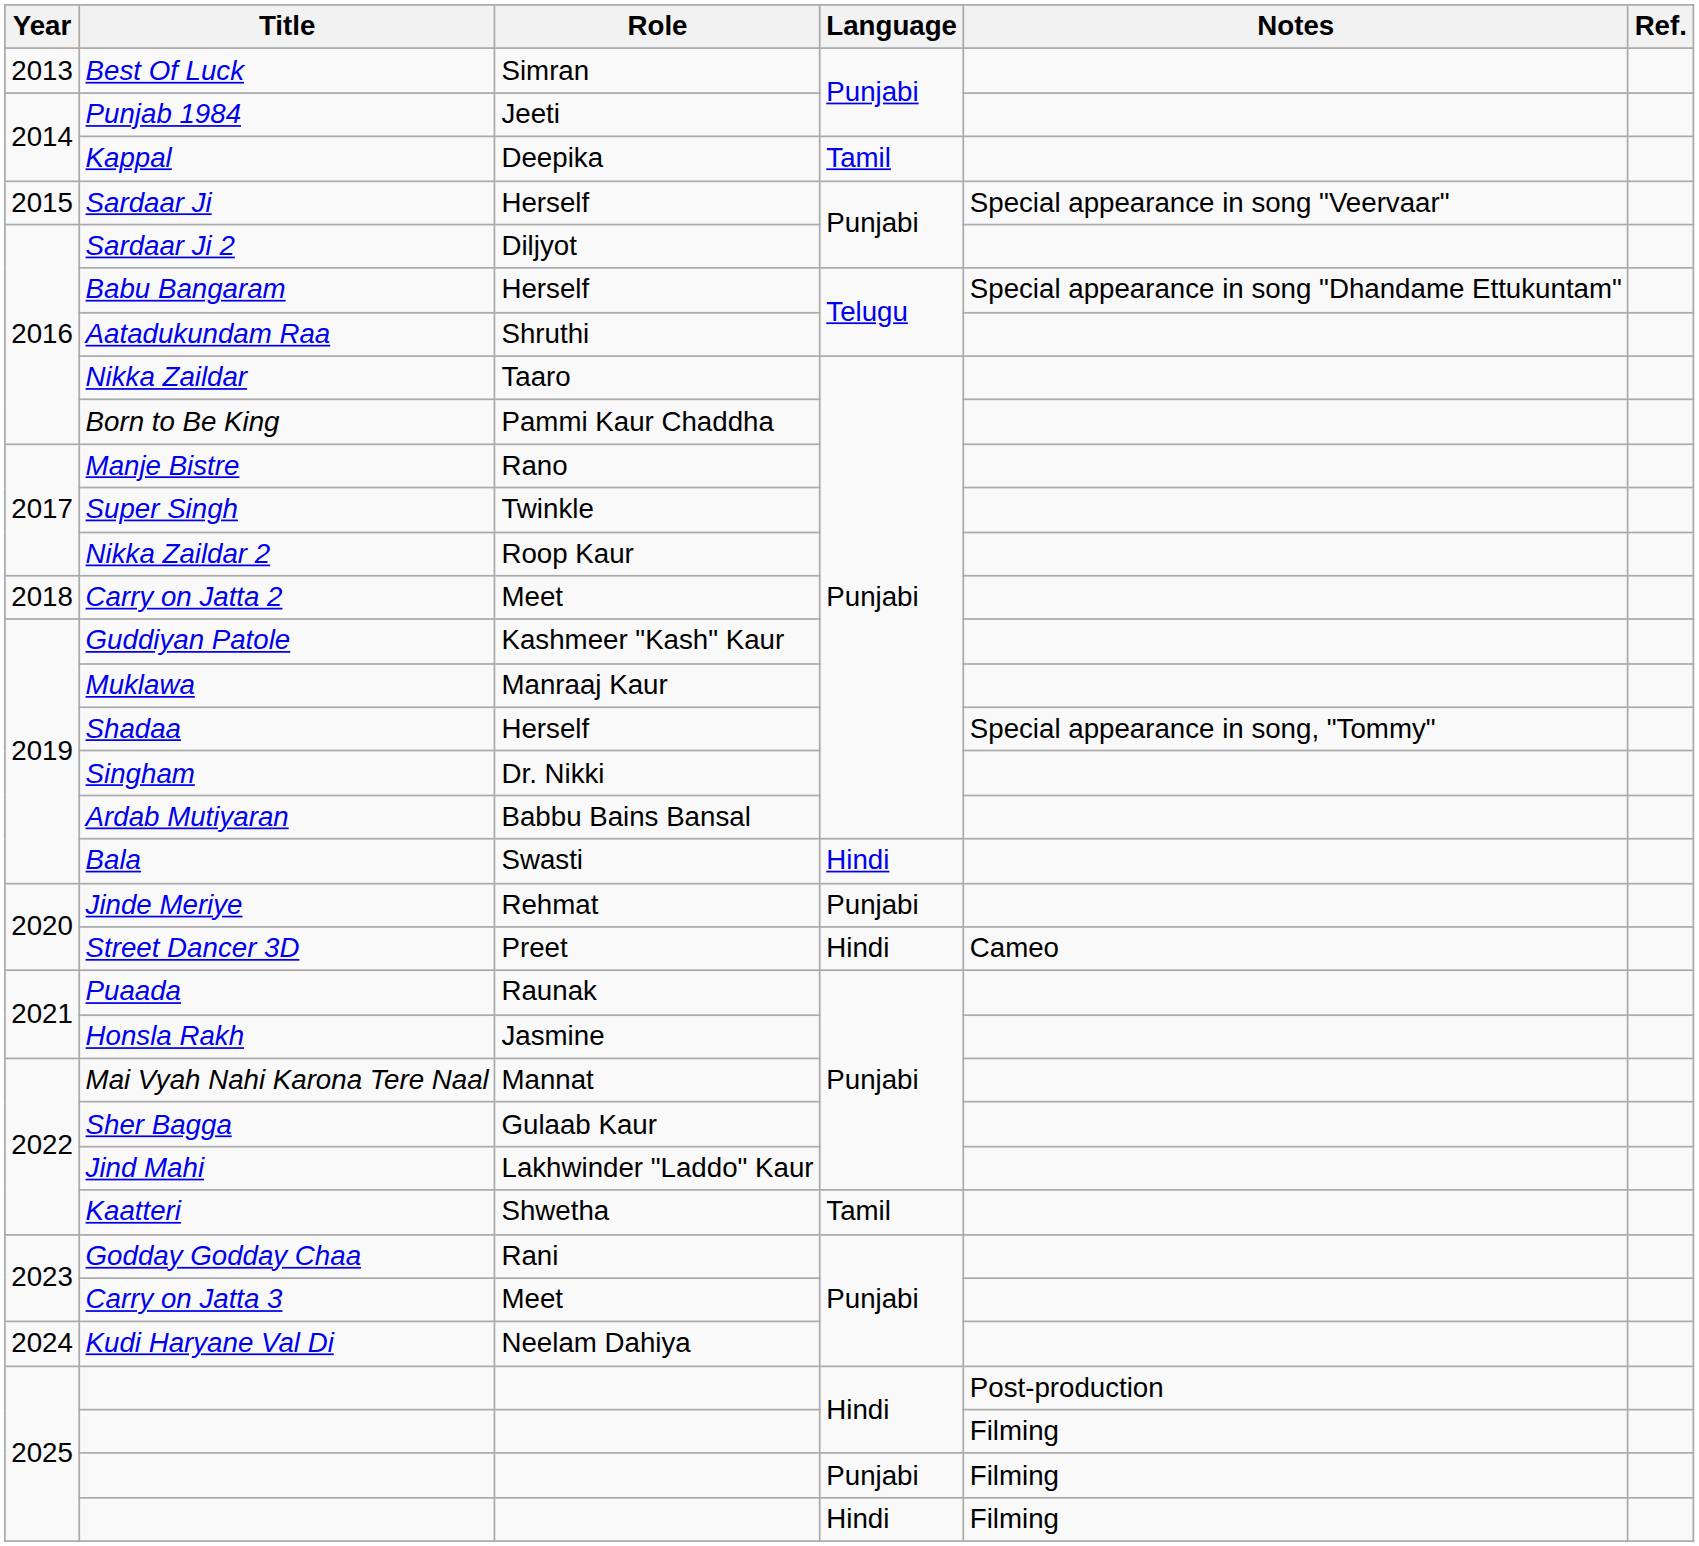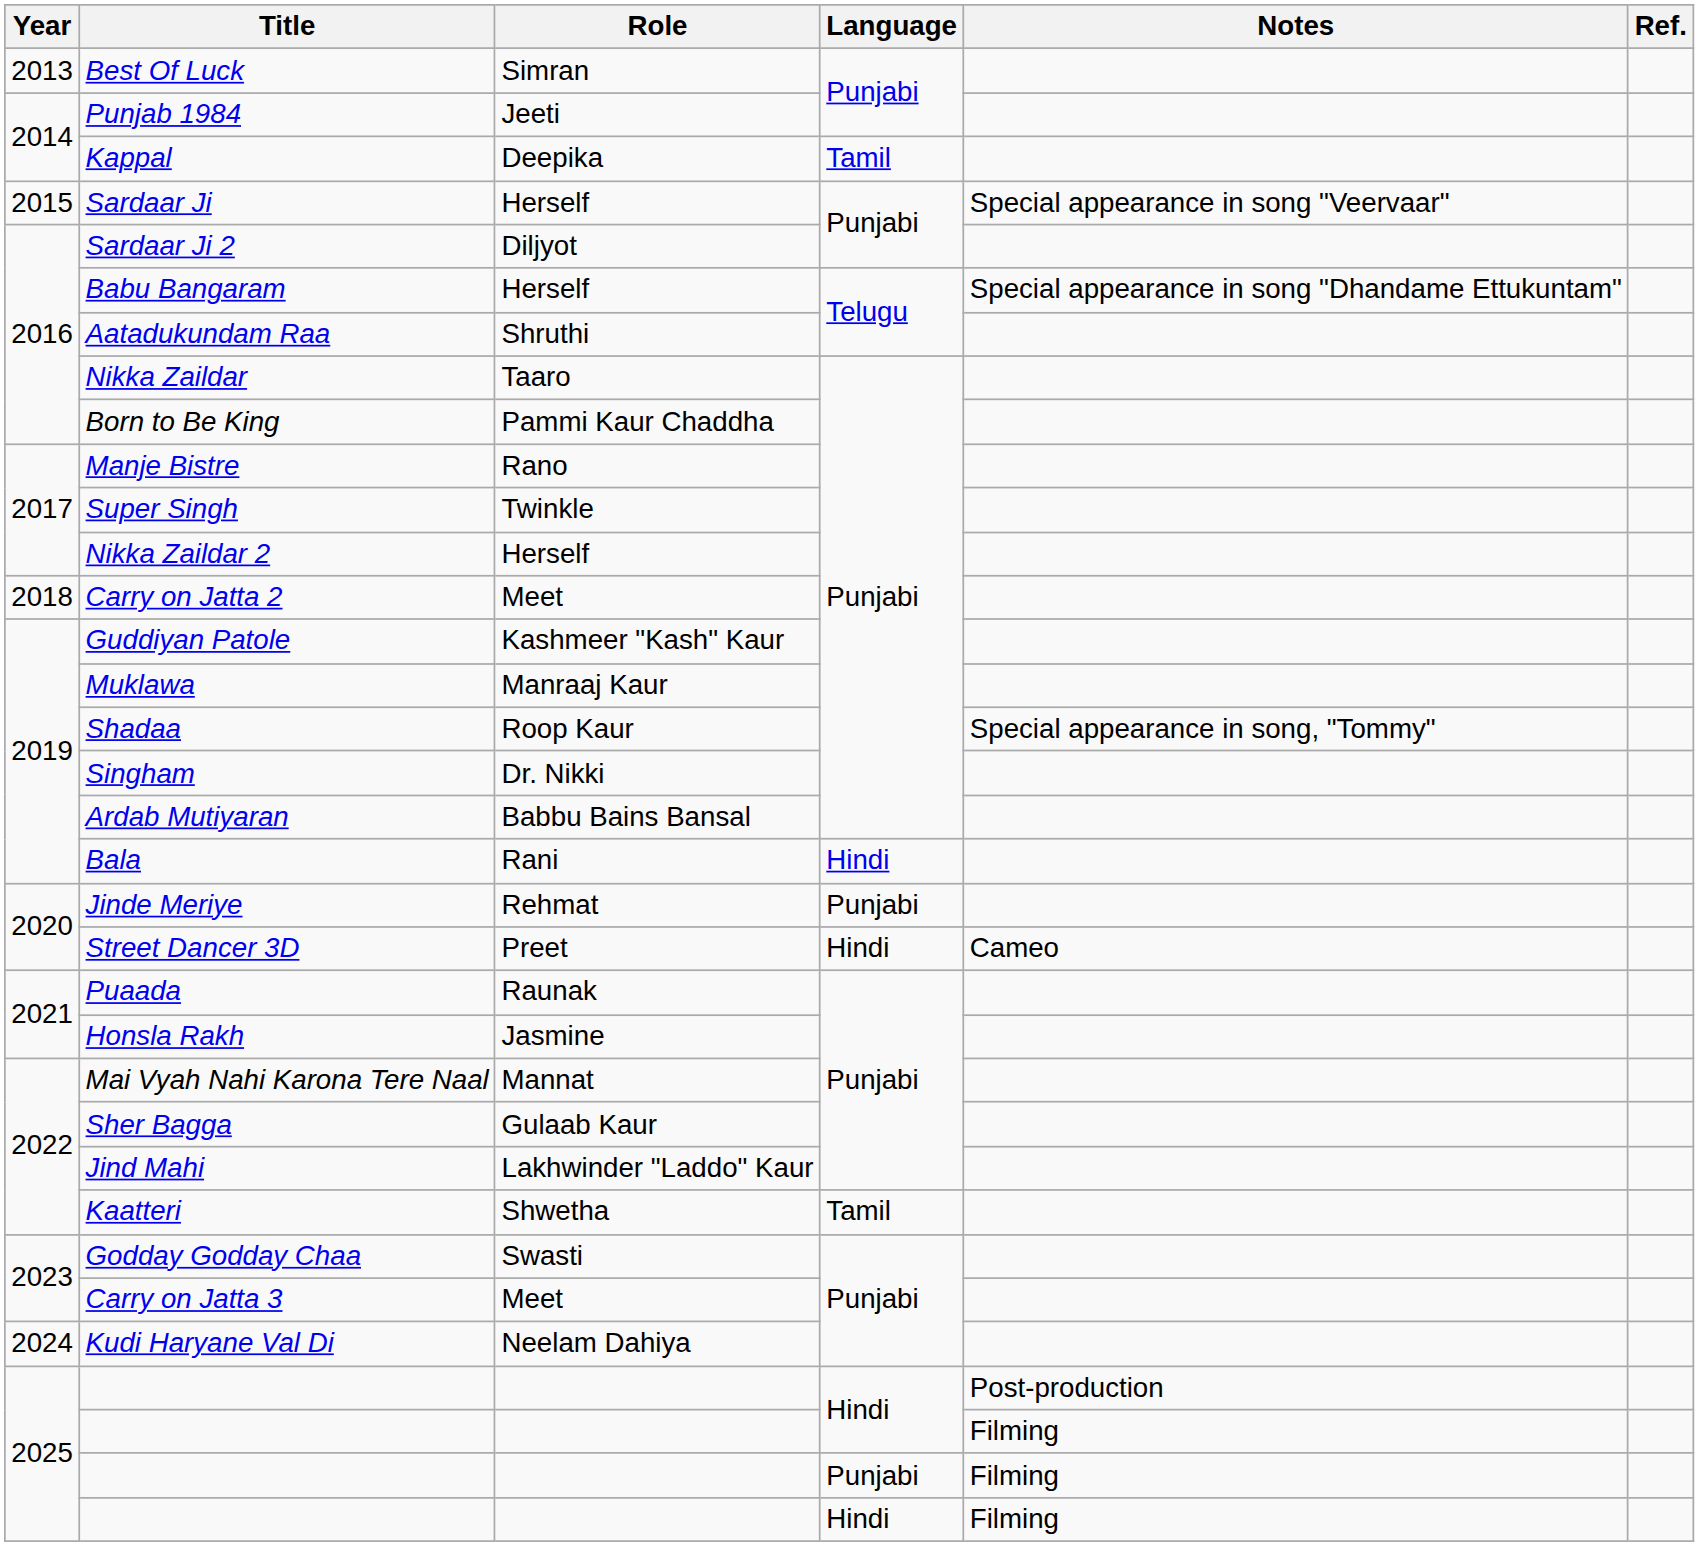 <table class="wikitable sortable plainrowheaders">
 <tr>
 <th>Year</th>
 <th>Title</th>
 <th>Role</th>
 <th>Language</th>
 <th class=unsortable>Notes</th>
 <th class=unsortable>Ref.</th>
 </tr>
 <tr>
 <td>2013</td>
 <td><em><a href='#'>Best Of Luck</a></em></td>
 <td>Simran</td>
 <td rowspan="2"><a href='#'>Punjabi</a></td>
 <td></td>
 <td></td>
 </tr>
 <tr>
 <td rowspan="2">2014</td>
 <td><em><a href='#'>Punjab 1984</a></em></td>
 <td>Jeeti</td>
 <td></td>
 <td></td>
 </tr>
 <tr>
 <td><em><a href='#'>Kappal</a></em></td>
 <td>Deepika</td>
 <td><a href='#'>Tamil</a></td>
 <td></td>
 <td></td>
 </tr>
 <tr>
 <td>2015</td>
 <td><em><a href='#'>Sardaar Ji</a></em></td>
 <td>Herself</td>
 <td rowspan="2">Punjabi</td>
 <td>Special appearance in song "Veervaar"</td>
 <td></td>
 </tr>
 <tr>
 <td rowspan="5">2016</td>
 <td><em><a href='#'>Sardaar Ji 2</a></em></td>
 <td>Diljyot</td>
 <td></td>
 <td></td>
 </tr>
 <tr>
 <td><em><a href='#'>Babu Bangaram</a></em></td>
 <td>Herself</td>
 <td rowspan="2"><a href='#'>Telugu</a></td>
 <td>Special appearance in song "Dhandame Ettukuntam"</td>
 <td></td>
 </tr>
 <tr>
 <td><em><a href='#'>Aatadukundam Raa</a></em></td>
 <td>Shruthi</td>
 <td></td>
 <td></td>
 </tr>
 <tr>
 <td><em><a href='#'>Nikka Zaildar</a></em></td>
 <td>Taaro</td>
 <td rowspan="11">Punjabi</td>
 <td></td>
 <td></td>
 </tr>
 <tr>
 <td><em>Born to Be King</em></td>
 <td>Pammi Kaur Chaddha</td>
 <td></td>
 <td></td>
 </tr>
 <tr>
 <td rowspan="3">2017</td>
 <td><em><a href='#'>Manje Bistre</a></em></td>
 <td>Rano</td>
 <td></td>
 <td></td>
 </tr>
 <tr>
 <td><em><a href='#'>Super Singh</a></em></td>
 <td>Twinkle</td>
 <td></td>
 <td></td>
 </tr>
 <tr>
 <td><em><a href='#'>Nikka Zaildar 2</a></em></td>
-<td>Roop Kaur</td>
+<td>Herself</td>
 <td></td>
 <td></td>
 </tr>
 <tr>
 <td>2018</td>
 <td><em><a href='#'>Carry on Jatta 2</a></em></td>
 <td>Meet</td>
 <td></td>
 <td></td>
 </tr>
 <tr>
 <td rowspan="6">2019</td>
 <td><em><a href='#'>Guddiyan Patole</a></em></td>
 <td>Kashmeer "Kash" Kaur</td>
 <td></td>
 <td></td>
 </tr>
 <tr>
 <td><em><a href='#'>Muklawa</a></em></td>
 <td>Manraaj Kaur</td>
 <td></td>
 <td></td>
 </tr>
 <tr>
 <td><em><a href='#'>Shadaa</a></em></td>
-<td>Herself</td>
+<td>Roop Kaur</td>
 <td>Special appearance in song, "Tommy"</td>
 <td></td>
 </tr>
 <tr>
 <td><em><a href='#'>Singham</a></em></td>
 <td>Dr. Nikki</td>
 <td></td>
 <td></td>
 </tr>
 <tr>
 <td><em><a href='#'>Ardab Mutiyaran</a></em></td>
 <td>Babbu Bains Bansal</td>
 <td></td>
 <td></td>
 </tr>
 <tr>
 <td><em><a href='#'>Bala</a></em></td>
-<td>Swasti</td>
+<td>Rani</td>
 <td><a href='#'>Hindi</a></td>
 <td></td>
 <td></td>
 </tr>
 <tr>
 <td rowspan="2">2020</td>
 <td><em><a href='#'>Jinde Meriye</a></em></td>
 <td>Rehmat</td>
 <td>Punjabi</td>
 <td></td>
 <td></td>
 </tr>
 <tr>
 <td><em><a href='#'>Street Dancer 3D</a></em></td>
 <td>Preet</td>
 <td>Hindi</td>
 <td>Cameo</td>
 <td></td>
 </tr>
 <tr>
 <td rowspan="2">2021</td>
 <td><em><a href='#'>Puaada</a></em></td>
 <td>Raunak</td>
 <td rowspan="5">Punjabi</td>
 <td></td>
 <td></td>
 </tr>
 <tr>
 <td><em><a href='#'>Honsla Rakh</a></em></td>
 <td>Jasmine</td>
 <td></td>
 <td></td>
 </tr>
 <tr>
 <td rowspan="4">2022</td>
 <td><em>Mai Vyah Nahi Karona Tere Naal</em></td>
 <td>Mannat</td>
 <td></td>
 <td></td>
 </tr>
 <tr>
 <td><em><a href='#'>Sher Bagga</a></em></td>
 <td>Gulaab Kaur</td>
 <td></td>
 <td></td>
 </tr>
 <tr>
 <td><em><a href='#'>Jind Mahi</a></em></td>
 <td>Lakhwinder "Laddo" Kaur</td>
 <td></td>
 <td></td>
 </tr>
 <tr>
 <td><em><a href='#'>Kaatteri</a></em></td>
 <td>Shwetha</td>
 <td>Tamil</td>
 <td></td>
 <td></td>
 </tr>
 <tr>
 <td rowspan="2">2023</td>
 <td><em><a href='#'>Godday Godday Chaa</a></em></td>
-<td>Rani</td>
+<td>Swasti</td>
 <td rowspan="3">Punjabi</td>
 <td></td>
 <td></td>
 </tr>
 <tr>
 <td><em><a href='#'>Carry on Jatta 3</a></em></td>
 <td>Meet</td>
 <td></td>
 <td></td>
 </tr>
 <tr>
 <td rowspan="1">2024</td>
 <td><em><a href='#'>Kudi Haryane Val Di</a></em></td>
 <td>Neelam Dahiya</td>
 <td></td>
 <td></td>
 </tr>
 <tr>
 <td rowspan="4">2025</td>
 <td></td>
 <td></td>
 <td rowspan="2">Hindi</td>
 <td>Post-production</td>
 <td></td>
 </tr>
 <tr>
 <td></td>
 <td></td>
 <td>Filming</td>
 <td></td>
 </tr>
 <tr>
 <td></td>
 <td></td>
 <td>Punjabi</td>
 <td>Filming</td>
 <td></td>
 </tr>
 <tr>
 <td></td>
 <td></td>
 <td>Hindi</td>
 <td>Filming</td>
 <td></td>
 </tr>
 </table>
